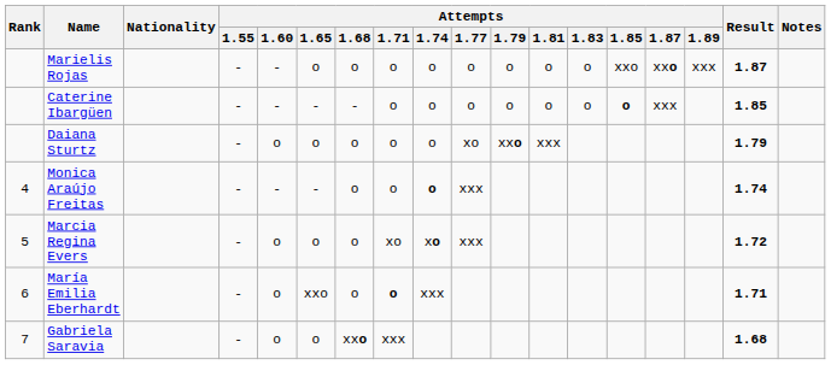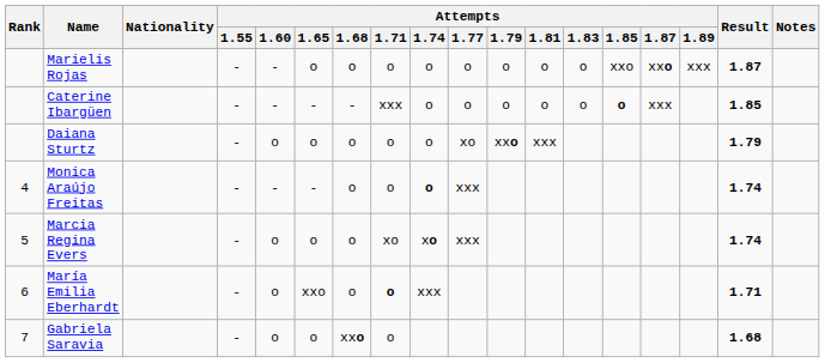 <table class="wikitable sortable" style="text-align:center">
 <tr>
 <th rowspan=2>Rank</th>
 <th rowspan=2>Name</th>
 <th rowspan=2>Nationality</th>
 <th colspan=13>Attempts</th>
 <th rowspan=2>Result</th>
 <th rowspan=2>Notes</th>
 </tr>
 <tr>
 <th>1.55</th>
 <th>1.60</th>
 <th>1.65</th>
 <th>1.68</th>
 <th>1.71</th>
 <th>1.74</th>
 <th>1.77</th>
 <th>1.79</th>
 <th>1.81</th>
 <th>1.83</th>
 <th>1.85</th>
 <th>1.87</th>
 <th>1.89</th>
 </tr>
 <tr>
 <td align=center></td>
 <td align=left><a href='#'>Marielis Rojas</a></td>
 <td align=left></td>
 <td>-</td>
 <td>-</td>
 <td>o</td>
 <td>o</td>
 <td>o</td>
 <td>o</td>
 <td>o</td>
 <td>o</td>
 <td>o</td>
 <td>o</td>
 <td>xxo</td>
 <td>xx<strong>o</strong></td>
 <td>xxx</td>
 <td><strong>1.87</strong></td>
 <td></td>
 </tr>
 <tr>
 <td align=center></td>
 <td align=left><a href='#'>Caterine Ibargüen</a></td>
 <td align=left></td>
 <td>-</td>
 <td>-</td>
 <td>-</td>
 <td>-</td>
-<td>o</td>
+<td>xxx</td>
 <td>o</td>
 <td>o</td>
 <td>o</td>
 <td>o</td>
 <td>o</td>
 <td><strong>o</strong></td>
 <td>xxx</td>
 <td></td>
 <td><strong>1.85</strong></td>
 <td></td>
 </tr>
 <tr>
 <td align=center></td>
 <td align=left><a href='#'>Daiana Sturtz</a></td>
 <td align=left></td>
 <td>-</td>
 <td>o</td>
 <td>o</td>
 <td>o</td>
 <td>o</td>
 <td>o</td>
 <td>xo</td>
 <td>xx<strong>o</strong></td>
 <td>xxx</td>
 <td></td>
 <td></td>
 <td></td>
 <td></td>
 <td><strong>1.79</strong></td>
 <td></td>
 </tr>
 <tr>
 <td align=center>4</td>
 <td align=left><a href='#'>Monica Araújo Freitas</a></td>
 <td align=left></td>
 <td>-</td>
 <td>-</td>
 <td>-</td>
 <td>o</td>
 <td>o</td>
 <td><strong>o</strong></td>
 <td>xxx</td>
 <td></td>
 <td></td>
 <td></td>
 <td></td>
 <td></td>
 <td></td>
 <td><strong>1.74</strong></td>
 <td></td>
 </tr>
 <tr>
 <td align=center>5</td>
 <td align=left><a href='#'>Marcia Regina Evers</a></td>
 <td align=left></td>
 <td>-</td>
 <td>o</td>
 <td>o</td>
 <td>o</td>
 <td>xo</td>
 <td>x<strong>o</strong></td>
 <td>xxx</td>
 <td></td>
 <td></td>
 <td></td>
 <td></td>
 <td></td>
 <td></td>
-<td><strong>1.72</strong></td>
+<td><strong>1.74</strong></td>
 <td></td>
 </tr>
 <tr>
 <td align=center>6</td>
 <td align=left><a href='#'>María Emilia Eberhardt</a></td>
 <td align=left></td>
 <td>-</td>
 <td>o</td>
 <td>xxo</td>
 <td>o</td>
 <td><strong>o</strong></td>
 <td>xxx</td>
 <td></td>
 <td></td>
 <td></td>
 <td></td>
 <td></td>
 <td></td>
 <td></td>
 <td><strong>1.71</strong></td>
 <td></td>
 </tr>
 <tr>
 <td align=center>7</td>
 <td align=left><a href='#'>Gabriela Saravia</a></td>
 <td align=left></td>
 <td>-</td>
 <td>o</td>
 <td>o</td>
 <td>xx<strong>o</strong></td>
-<td>xxx</td>
+<td>o</td>
 <td></td>
 <td></td>
 <td></td>
 <td></td>
 <td></td>
 <td></td>
 <td></td>
 <td></td>
 <td><strong>1.68</strong></td>
 <td></td>
 </tr>
 </table>
